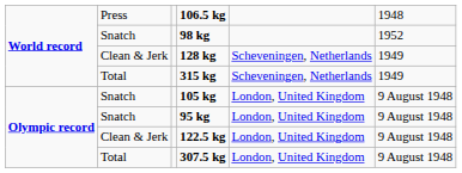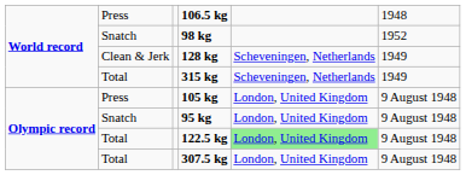 <table class="wikitable">
 <tr>
 <td rowspan=4><strong><a href='#'>World record</a></strong></td>
 <td>Press</td>
 <td></td>
 <td><strong>106.5 kg</strong></td>
 <td></td>
 <td>1948</td>
 </tr>
 <tr>
 <td>Snatch</td>
 <td></td>
 <td><strong>98 kg</strong></td>
 <td></td>
 <td>1952</td>
 </tr>
 <tr>
 <td>Clean & Jerk</td>
 <td></td>
 <td><strong>128 kg</strong></td>
 <td><a href='#'>Scheveningen</a>, <a href='#'>Netherlands</a></td>
 <td>1949</td>
 </tr>
 <tr>
 <td>Total</td>
 <td></td>
 <td><strong>315 kg</strong></td>
 <td><a href='#'>Scheveningen</a>, <a href='#'>Netherlands</a></td>
 <td>1949</td>
 </tr>
 <tr>
 <td rowspan=4><strong><a href='#'>Olympic record</a></strong></td>
-<td>Snatch</td>
+<td>Press</td>
 <td></td>
 <td><strong>105 kg</strong></td>
 <td><a href='#'>London</a>, <a href='#'>United Kingdom</a></td>
 <td>9 August 1948</td>
 </tr>
 <tr>
 <td>Snatch</td>
 <td></td>
 <td><strong>95 kg</strong></td>
 <td><a href='#'>London</a>, <a href='#'>United Kingdom</a></td>
 <td>9 August 1948</td>
 </tr>
 <tr>
-<td>Clean & Jerk</td>
+<td>Total</td>
 <td></td>
 <td><strong>122.5 kg</strong></td>
-<td><a href='#'>London</a>, <a href='#'>United Kingdom</a></td>
+<td style="background: lightgreen;"><a href='#'>London</a>, <a href='#'>United Kingdom</a></td>
 <td>9 August 1948</td>
 </tr>
 <tr>
 <td>Total</td>
 <td></td>
 <td><strong>307.5 kg</strong></td>
 <td><a href='#'>London</a>, <a href='#'>United Kingdom</a></td>
 <td>9 August 1948</td>
 </tr>
 </table>
